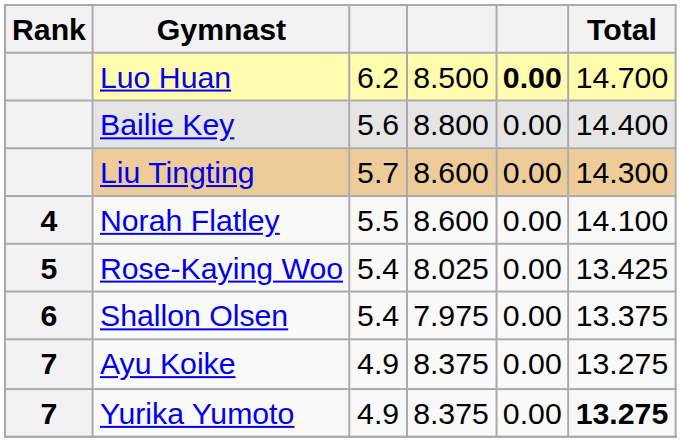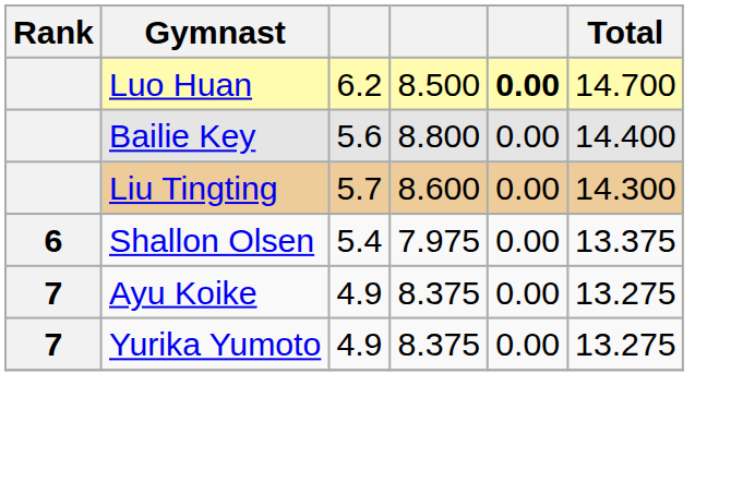 <table class="wikitable sortable" style="text-align:center; font-size:95%">
 <tr>
 <th scope=col>Rank</th>
 <th scope=col>Gymnast</th>
 <th scope=col></th>
 <th scope=col></th>
 <th scope=col></th>
 <th scope=col>Total</th>
 </tr>
 <tr bgcolor=fffcaf>
 <th scope=row style="text-align:center"></th>
 <td align=left><a href='#'>Luo Huan</a><br></td>
 <td>6.2</td>
 <td>8.500</td>
 <td><strong>0.00</strong></td>
 <td>14.700</td>
 </tr>
 <tr bgcolor=e5e5e5>
 <th scope=row style="text-align:center"></th>
 <td align=left><a href='#'>Bailie Key</a><br></td>
 <td>5.6</td>
 <td>8.800</td>
 <td>0.00</td>
 <td>14.400</td>
 </tr>
 <tr bgcolor=eecc99>
 <th scope=row style="text-align:center"></th>
 <td align=left><a href='#'>Liu Tingting</a><br></td>
 <td>5.7</td>
 <td>8.600</td>
 <td>0.00</td>
 <td>14.300</td>
 </tr>
 <tr>
-<th scope=row style="text-align:center">4</th>
-<td align=left><a href='#'>Norah Flatley</a><br></td>
-<td>5.5</td>
-<td>8.600</td>
-<td>0.00</td>
-<td>14.100</td>
-</tr>
-<tr>
-<th scope=row style="text-align:center">5</th>
-<td align=left><a href='#'>Rose-Kaying Woo</a><br></td>
-<td>5.4</td>
-<td>8.025</td>
-<td>0.00</td>
-<td>13.425</td>
-</tr>
-<tr>
 <th scope=row style="text-align:center">6</th>
 <td align=left><a href='#'>Shallon Olsen</a><br></td>
 <td>5.4</td>
 <td>7.975</td>
 <td>0.00</td>
 <td>13.375</td>
 </tr>
 <tr>
 <th scope=row style="text-align:center">7</th>
 <td align=left><a href='#'>Ayu Koike</a><br></td>
 <td>4.9</td>
 <td>8.375</td>
 <td>0.00</td>
 <td>13.275</td>
 </tr>
 <tr>
 <th scope=row style="text-align:center">7</th>
 <td align=left><a href='#'>Yurika Yumoto</a><br></td>
 <td>4.9</td>
 <td>8.375</td>
 <td>0.00</td>
-<td><strong>13.275</strong></td>
+<td>13.275</td>
 </tr>
 <tr>
 </tr>
 </table>
